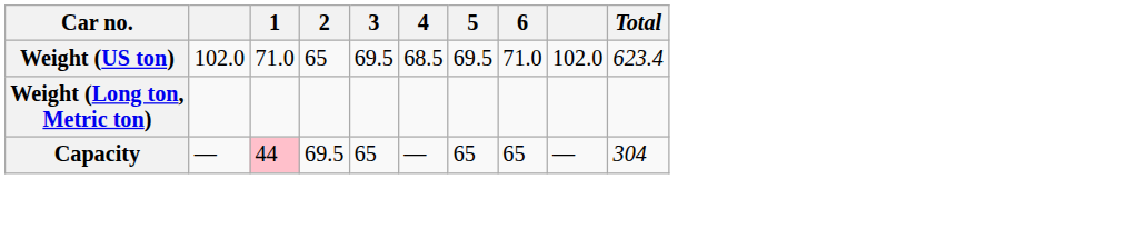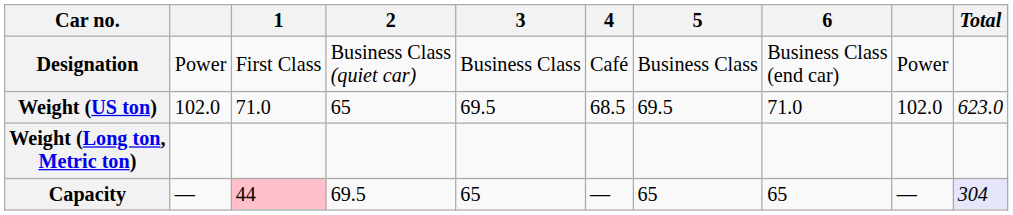 <table class="wikitable">
 <tr>
 <th>Car no.</th>
 <th></th>
 <th>1</th>
 <th>2</th>
 <th>3</th>
 <th>4</th>
 <th>5</th>
 <th>6</th>
 <th></th>
 <th><em>Total</em></th>
 </tr>
 <tr>
+<th>Designation</th>
+<td>Power</td>
+<td>First Class</td>
+<td>Business Class<br><em>(quiet car)</em></td>
+<td>Business Class</td>
+<td>Café</td>
+<td>Business Class</td>
+<td>Business Class<br>(end car)</td>
+<td>Power</td>
+<td></td>
+</tr>
+<tr>
 <th>Weight (<a href='#'>US ton</a>)</th>
 <td>102.0</td>
 <td>71.0</td>
 <td>65</td>
 <td>69.5</td>
 <td>68.5</td>
 <td>69.5</td>
 <td>71.0</td>
 <td>102.0</td>
-<td><em>623.4</em></td>
+<td><em>623.0</em></td>
 </tr>
 <tr>
 <th>Weight (<a href='#'>Long ton</a>,<br> <a href='#'>Metric ton</a>)</th>
 <td></td>
 <td></td>
 <td></td>
 <td></td>
 <td></td>
 <td></td>
 <td></td>
 <td></td>
 <td><em></em></td>
 </tr>
 <tr>
 <th>Capacity</th>
 <td>—</td>
 <td style="background: pink;">44</td>
 <td>69.5</td>
 <td>65</td>
 <td>—</td>
 <td>65</td>
 <td>65</td>
 <td>—</td>
-<td><em>304</em></td>
+<td style="background: lavender;"><em>304</em></td>
 </tr>
 </table>
